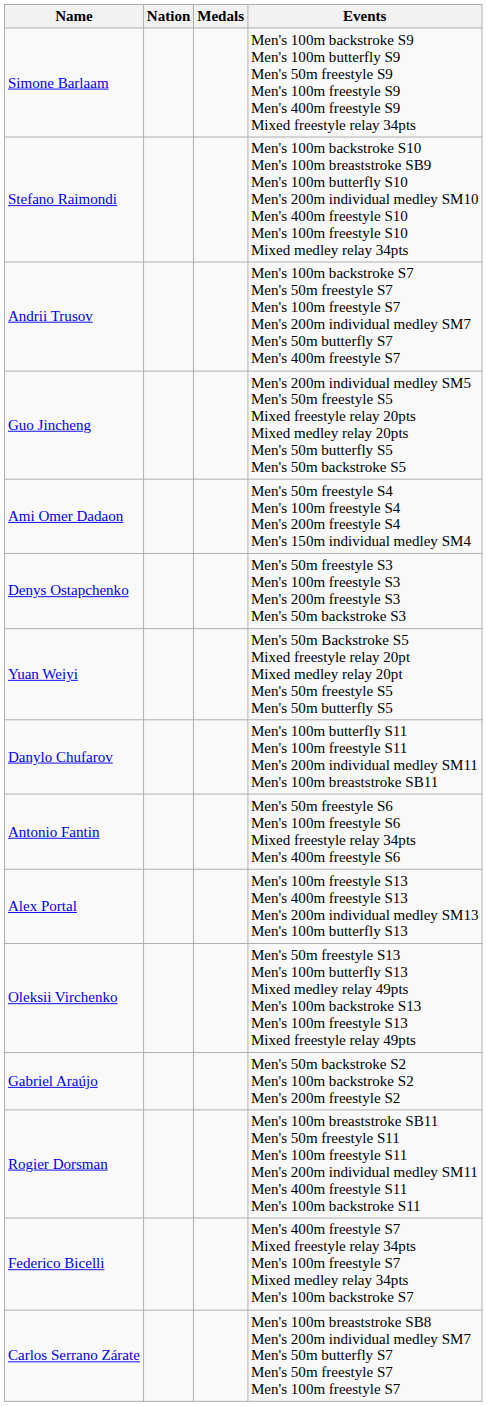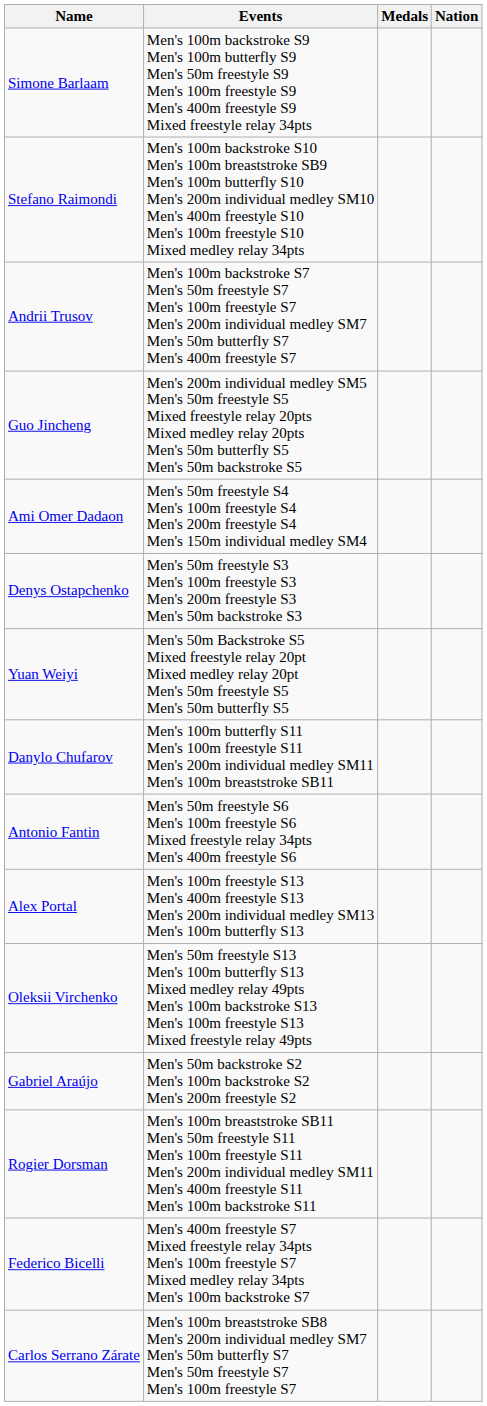 <table class="wikitable">
 <tr>
 <th>Name</th>
+<th>Events</th>
+<th>Medals</th>
 <th>Nation</th>
-<th>Medals</th>
-<th>Events</th>
 </tr>
 <tr>
 <td><a href='#'>Simone Barlaam</a></td>
+<td>Men's 100m backstroke S9<br>Men's 100m butterfly S9<br>Men's 50m freestyle S9<br>Men's 100m freestyle S9<br> Men's 400m freestyle S9<br>Mixed  freestyle relay 34pts</td>
+<td><br><br><br><br><br></td>
 <td></td>
-<td><br><br><br><br><br></td>
-<td>Men's 100m backstroke S9<br>Men's 100m butterfly S9<br>Men's 50m freestyle S9<br>Men's 100m freestyle S9<br> Men's 400m freestyle S9<br>Mixed  freestyle relay 34pts</td>
 </tr>
 <tr>
 <td><a href='#'>Stefano Raimondi</a></td>
+<td>Men's 100m backstroke S10<br>Men's 100m breaststroke SB9<br>Men's 100m butterfly S10<br>Men's 200m individual medley SM10<br>Men's 400m freestyle S10<br>Men's 100m freestyle S10<br>Mixed  medley relay 34pts</td>
+<td><br><br><br><br><br><br></td>
 <td></td>
-<td><br><br><br><br><br><br></td>
-<td>Men's 100m backstroke S10<br>Men's 100m breaststroke SB9<br>Men's 100m butterfly S10<br>Men's 200m individual medley SM10<br>Men's 400m freestyle S10<br>Men's 100m freestyle S10<br>Mixed  medley relay 34pts</td>
 </tr>
 <tr>
 <td><a href='#'>Andrii Trusov</a></td>
+<td>Men's 100m backstroke S7<br>Men's 50m freestyle S7<br>Men's 100m freestyle S7<br>Men's 200m individual medley SM7<br>Men's 50m butterfly S7<br>Men's 400m freestyle S7</td>
+<td><br><br><br><br><br></td>
 <td></td>
-<td><br><br><br><br><br></td>
-<td>Men's 100m backstroke S7<br>Men's 50m freestyle S7<br>Men's 100m freestyle S7<br>Men's 200m individual medley SM7<br>Men's 50m butterfly S7<br>Men's 400m freestyle S7</td>
 </tr>
 <tr>
 <td><a href='#'>Guo Jincheng</a></td>
+<td>Men's 200m individual medley SM5<br>Men's 50m freestyle S5<br>Mixed  freestyle relay 20pts<br>Mixed  medley relay 20pts<br> Men's 50m butterfly S5<br>Men's 50m backstroke S5</td>
+<td><br><br><br><br><br></td>
 <td></td>
-<td><br><br><br><br><br></td>
-<td>Men's 200m individual medley SM5<br>Men's 50m freestyle S5<br>Mixed  freestyle relay 20pts<br>Mixed  medley relay 20pts<br> Men's 50m butterfly S5<br>Men's 50m backstroke S5</td>
 </tr>
 <tr>
 <td><a href='#'>Ami Omer Dadaon</a></td>
+<td>Men's 50m freestyle S4<br>Men's 100m freestyle S4<br>Men's 200m freestyle S4<br>Men's 150m individual medley SM4</td>
+<td><br><br><br></td>
 <td></td>
-<td><br><br><br></td>
-<td>Men's 50m freestyle S4<br>Men's 100m freestyle S4<br>Men's 200m freestyle S4<br>Men's 150m individual medley SM4</td>
 </tr>
 <tr>
 <td><a href='#'>Denys Ostapchenko</a></td>
+<td>Men's 50m freestyle S3<br>Men's 100m freestyle S3<br>Men's 200m freestyle S3<br> Men's 50m backstroke S3</td>
+<td><br><br><br></td>
 <td></td>
-<td><br><br><br></td>
-<td>Men's 50m freestyle S3<br>Men's 100m freestyle S3<br>Men's 200m freestyle S3<br> Men's 50m backstroke S3</td>
 </tr>
 <tr>
 <td><a href='#'>Yuan Weiyi</a></td>
+<td>Men's 50m Backstroke S5<br>Mixed  freestyle relay 20pt<br>Mixed  medley relay 20pt<br>Men's 50m freestyle S5<br>Men's 50m butterfly S5</td>
+<td><br><br><br><br></td>
 <td></td>
-<td><br><br><br><br></td>
-<td>Men's 50m Backstroke S5<br>Mixed  freestyle relay 20pt<br>Mixed  medley relay 20pt<br>Men's 50m freestyle S5<br>Men's 50m butterfly S5</td>
 </tr>
 <tr>
 <td><a href='#'>Danylo Chufarov</a></td>
+<td>Men's 100m butterfly S11<br>Men's 100m freestyle S11<br>Men's 200m individual medley SM11<br>Men's 100m breaststroke SB11</td>
+<td><br><br><br></td>
 <td></td>
-<td><br><br><br></td>
-<td>Men's 100m butterfly S11<br>Men's 100m freestyle S11<br>Men's 200m individual medley SM11<br>Men's 100m breaststroke SB11</td>
 </tr>
 <tr>
 <td><a href='#'>Antonio Fantin</a></td>
+<td>Men's 50m freestyle S6<br>Men's 100m freestyle S6<br>Mixed  freestyle relay 34pts<br>Men's 400m freestyle S6</td>
+<td><br><br><br></td>
 <td></td>
-<td><br><br><br></td>
-<td>Men's 50m freestyle S6<br>Men's 100m freestyle S6<br>Mixed  freestyle relay 34pts<br>Men's 400m freestyle S6</td>
 </tr>
 <tr>
 <td><a href='#'>Alex Portal</a></td>
+<td>Men's 100m freestyle S13<br>Men's 400m freestyle S13<br>Men's 200m individual medley SM13<br>Men's 100m butterfly S13</td>
+<td><br><br><br></td>
 <td></td>
-<td><br><br><br></td>
-<td>Men's 100m freestyle S13<br>Men's 400m freestyle S13<br>Men's 200m individual medley SM13<br>Men's 100m butterfly S13</td>
 </tr>
 <tr>
 <td><a href='#'>Oleksii Virchenko</a></td>
+<td>Men's 50m freestyle S13<br>Men's 100m butterfly S13<br>Mixed  medley relay 49pts<br>Men's 100m backstroke S13<br>Men's 100m freestyle S13<br>Mixed  freestyle relay 49pts</td>
+<td><br><br><br><br><br></td>
 <td></td>
-<td><br><br><br><br><br></td>
-<td>Men's 50m freestyle S13<br>Men's 100m butterfly S13<br>Mixed  medley relay 49pts<br>Men's 100m backstroke S13<br>Men's 100m freestyle S13<br>Mixed  freestyle relay 49pts</td>
 </tr>
 <tr>
 <td><a href='#'>Gabriel Araújo</a></td>
+<td>Men's 50m backstroke S2<br>Men's 100m backstroke S2<br>Men's 200m freestyle S2</td>
+<td><br><br></td>
 <td></td>
-<td><br><br></td>
-<td>Men's 50m backstroke S2<br>Men's 100m backstroke S2<br>Men's 200m freestyle S2</td>
 </tr>
 <tr>
 <td><a href='#'>Rogier Dorsman</a></td>
+<td>Men's 100m breaststroke SB11<br>Men's 50m freestyle S11<br>Men's 100m freestyle S11<br>Men's 200m individual medley SM11<br>Men's 400m freestyle S11<br>Men's 100m backstroke S11</td>
+<td><br><br><br><br><br></td>
 <td></td>
-<td><br><br><br><br><br></td>
-<td>Men's 100m breaststroke SB11<br>Men's 50m freestyle S11<br>Men's 100m freestyle S11<br>Men's 200m individual medley SM11<br>Men's 400m freestyle S11<br>Men's 100m backstroke S11</td>
 </tr>
 <tr>
 <td><a href='#'>Federico Bicelli</a></td>
+<td>Men's 400m freestyle S7<br>Mixed  freestyle relay 34pts<br>Men's 100m freestyle S7<br>Mixed  medley relay 34pts<br>Men's 100m backstroke S7</td>
+<td><br><br><br><br></td>
 <td></td>
-<td><br><br><br><br></td>
-<td>Men's 400m freestyle S7<br>Mixed  freestyle relay 34pts<br>Men's 100m freestyle S7<br>Mixed  medley relay 34pts<br>Men's 100m backstroke S7</td>
 </tr>
 <tr>
 <td><a href='#'>Carlos Serrano Zárate</a></td>
+<td>Men's 100m breaststroke SB8<br>Men's 200m individual medley SM7<br>Men's 50m butterfly S7<br>Men's 50m freestyle S7<br>Men's 100m freestyle S7</td>
+<td><br><br><br><br></td>
 <td></td>
-<td><br><br><br><br></td>
-<td>Men's 100m breaststroke SB8<br>Men's 200m individual medley SM7<br>Men's 50m butterfly S7<br>Men's 50m freestyle S7<br>Men's 100m freestyle S7</td>
 </tr>
 </table>
